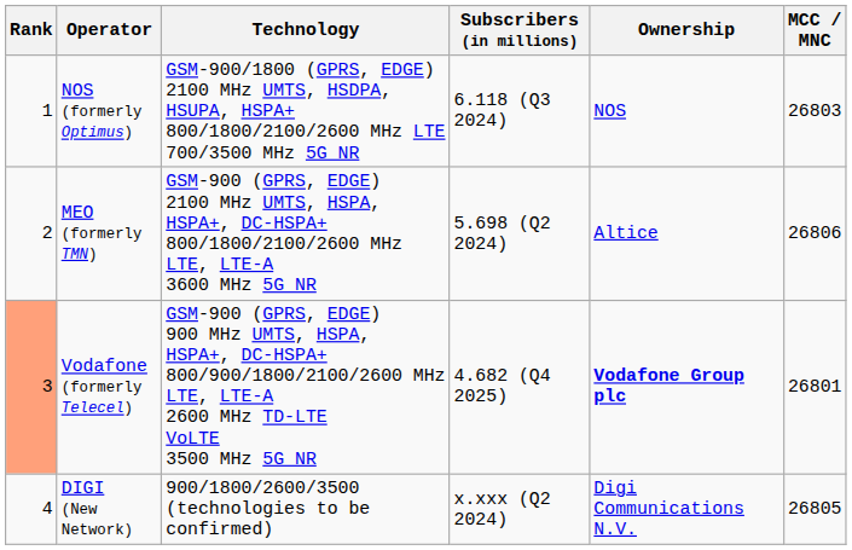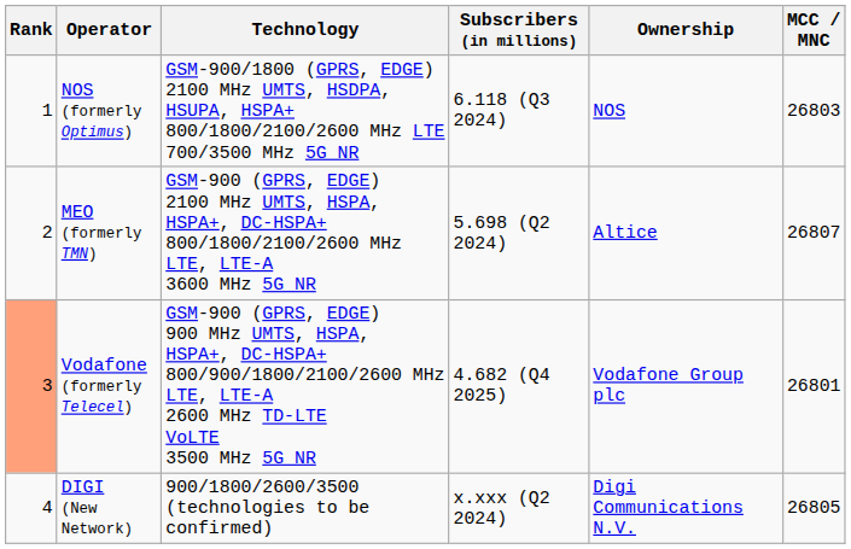 <table class="wikitable" style-"width:100%;">
 <tr>
 <th style="width:3%;">Rank</th>
 <th style="width:15%;">Operator</th>
 <th style="width:30%;">Technology</th>
 <th style="width:20%;">Subscribers<br><small>(in millions)</small></th>
 <th style="width:32%;">Ownership</th>
 <th>MCC / MNC</th>
 </tr>
 <tr>
 <td align="right">1</td>
 <td><a href='#'>NOS</a> <br> <small>(formerly <em><a href='#'>Optimus</a></em>)</small></td>
 <td><a href='#'>GSM</a>-900/1800 (<a href='#'>GPRS</a>, <a href='#'>EDGE</a>)<br>2100 MHz <a href='#'>UMTS</a>, <a href='#'>HSDPA</a>, <a href='#'>HSUPA</a>, <a href='#'>HSPA+</a> <br>800/1800/2100/2600 MHz <a href='#'>LTE</a><br>700/3500 MHz <a href='#'>5G NR</a></td>
 <td>6.118 (Q3 2024)</td>
 <td><a href='#'>NOS</a></td>
 <td>26803</td>
 </tr>
 <tr>
 <td align="right">2</td>
 <td><a href='#'>MEO</a> <br> <small>(formerly <em><a href='#'>TMN</a></em>)</small></td>
 <td><a href='#'>GSM</a>-900 (<a href='#'>GPRS</a>, <a href='#'>EDGE</a>)<br>2100 MHz <a href='#'>UMTS</a>, <a href='#'>HSPA</a>, <a href='#'>HSPA+</a>, <a href='#'>DC-HSPA+</a> <br>800/1800/2100/2600 MHz <a href='#'>LTE</a>, <a href='#'>LTE-A</a><br>3600 MHz <a href='#'>5G NR</a></td>
 <td>5.698 (Q2 2024)</td>
 <td><a href='#'>Altice</a></td>
-<td>26806</td>
+<td>26807</td>
 </tr>
 <tr>
 <td align=right style="background: lightsalmon;">3</td>
 <td><a href='#'>Vodafone</a> <br> <small>(formerly <em><a href='#'>Telecel</a></em>)</small></td>
 <td><a href='#'>GSM</a>-900 (<a href='#'>GPRS</a>, <a href='#'>EDGE</a>)<br> 900 MHz <a href='#'>UMTS</a>, <a href='#'>HSPA</a>, <a href='#'>HSPA+</a>, <a href='#'>DC-HSPA+</a> <br>800/900/1800/2100/2600 MHz <a href='#'>LTE</a>, <a href='#'>LTE-A</a> <br> 2600 MHz <a href='#'>TD-LTE</a> <br><a href='#'>VoLTE</a><br>3500 MHz <a href='#'>5G NR</a></td>
 <td>4.682 (Q4 2025)</td>
-<td><strong><a href='#'>Vodafone Group plc</a></strong></td>
+<td><a href='#'>Vodafone Group plc</a></td>
 <td>26801</td>
 </tr>
 <tr>
 <td align=right>4</td>
 <td><a href='#'>DIGI</a> <br> <small>(New Network)</small></td>
 <td>900/1800/2600/3500 (technologies to be confirmed)</td>
 <td>x.xxx (Q2 2024)</td>
 <td><a href='#'>Digi Communications N.V.</a></td>
 <td>26805</td>
 </tr>
 </table>
